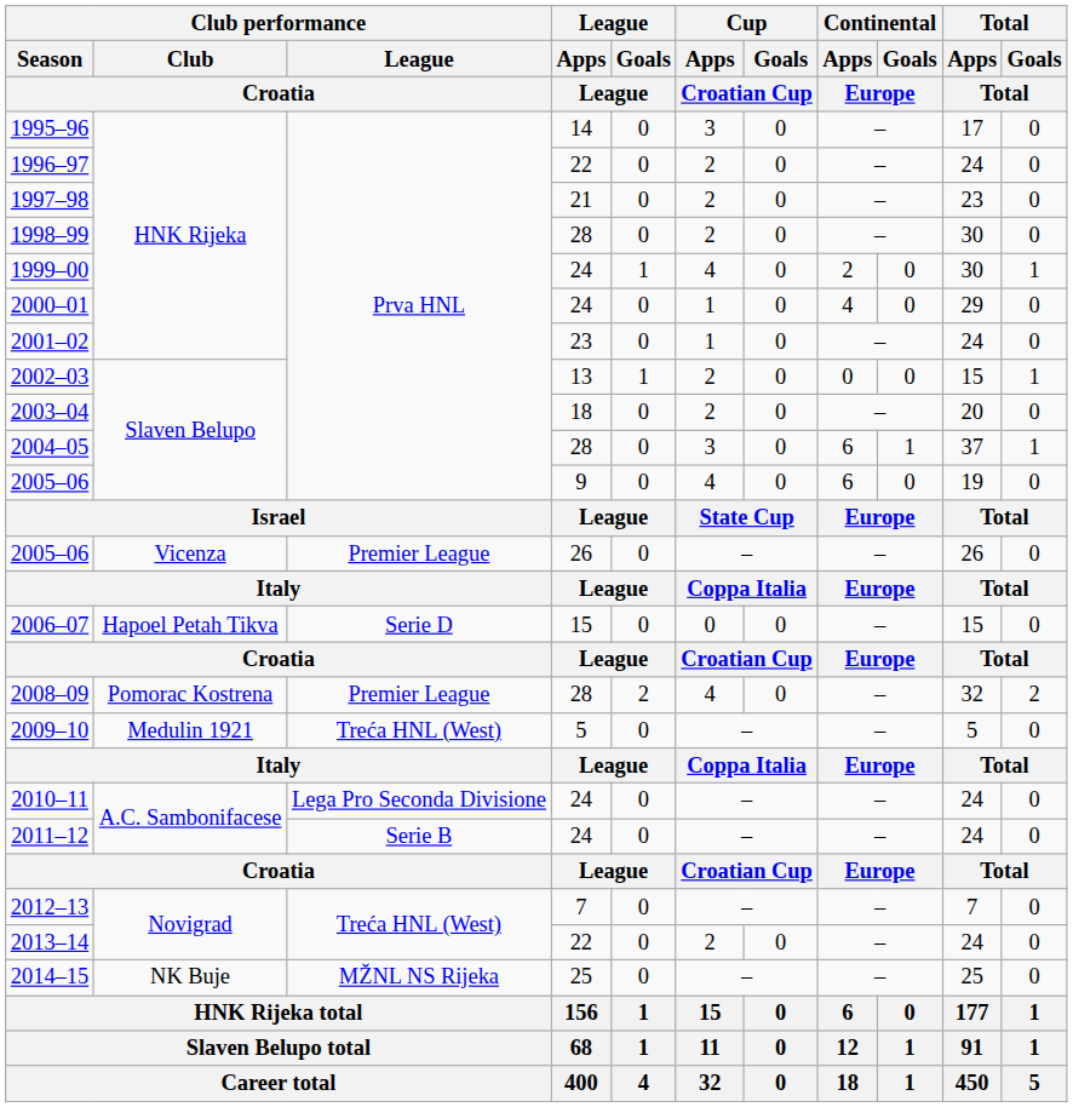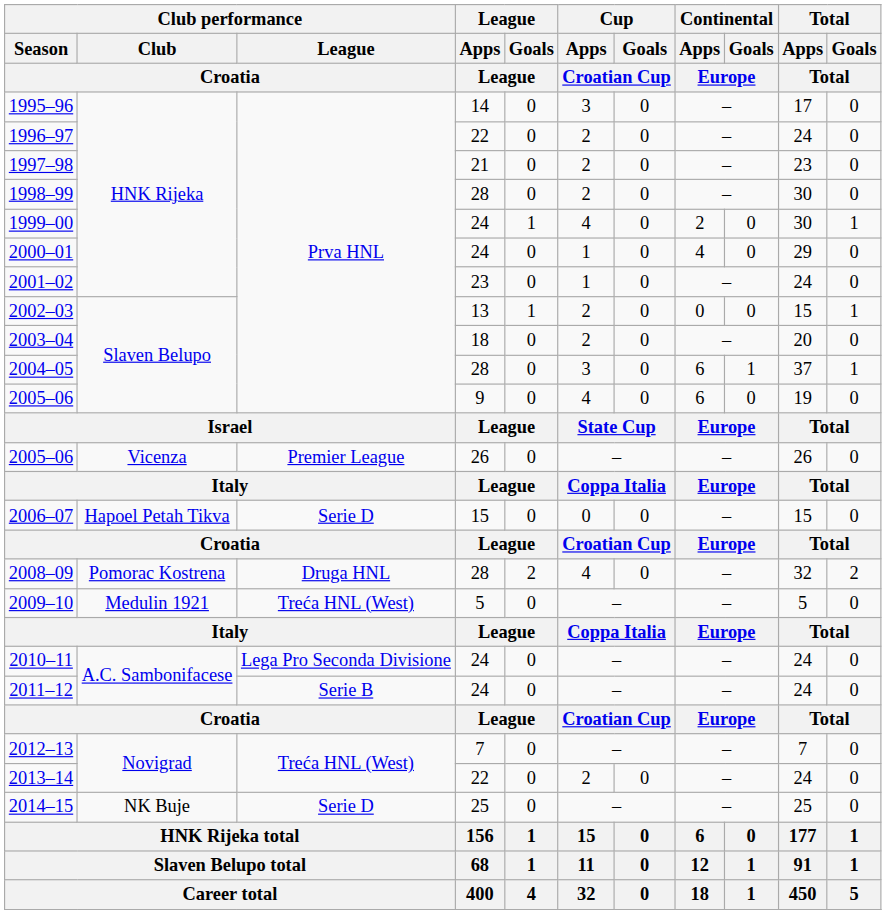 <table class="wikitable" style="text-align:center;">
 <tr>
 <th colspan=3>Club performance</th>
 <th colspan=2>League</th>
 <th colspan=2>Cup</th>
 <th colspan=2>Continental</th>
 <th colspan=2>Total</th>
 </tr>
 <tr>
 <th>Season</th>
 <th>Club</th>
 <th>League</th>
 <th>Apps</th>
 <th>Goals</th>
 <th>Apps</th>
 <th>Goals</th>
 <th>Apps</th>
 <th>Goals</th>
 <th>Apps</th>
 <th>Goals</th>
 </tr>
 <tr>
 <th colspan=3>Croatia</th>
 <th colspan=2>League</th>
 <th colspan=2><a href='#'>Croatian Cup</a></th>
 <th colspan=2><a href='#'>Europe</a></th>
 <th colspan=2>Total</th>
 </tr>
 <tr>
 <td><a href='#'>1995–96</a></td>
 <td rowspan="7"><a href='#'>HNK Rijeka</a></td>
 <td rowspan="11"><a href='#'>Prva HNL</a></td>
 <td>14</td>
 <td>0</td>
 <td>3</td>
 <td>0</td>
 <td colspan="2">–</td>
 <td>17</td>
 <td>0</td>
 </tr>
 <tr>
 <td><a href='#'>1996–97</a></td>
 <td>22</td>
 <td>0</td>
 <td>2</td>
 <td>0</td>
 <td colspan="2">–</td>
 <td>24</td>
 <td>0</td>
 </tr>
 <tr>
 <td><a href='#'>1997–98</a></td>
 <td>21</td>
 <td>0</td>
 <td>2</td>
 <td>0</td>
 <td colspan="2">–</td>
 <td>23</td>
 <td>0</td>
 </tr>
 <tr>
 <td><a href='#'>1998–99</a></td>
 <td>28</td>
 <td>0</td>
 <td>2</td>
 <td>0</td>
 <td colspan="2">–</td>
 <td>30</td>
 <td>0</td>
 </tr>
 <tr>
 <td><a href='#'>1999–00</a></td>
 <td>24</td>
 <td>1</td>
 <td>4</td>
 <td>0</td>
 <td>2</td>
 <td>0</td>
 <td>30</td>
 <td>1</td>
 </tr>
 <tr>
 <td><a href='#'>2000–01</a></td>
 <td>24</td>
 <td>0</td>
 <td>1</td>
 <td>0</td>
 <td>4</td>
 <td>0</td>
 <td>29</td>
 <td>0</td>
 </tr>
 <tr>
 <td><a href='#'>2001–02</a></td>
 <td>23</td>
 <td>0</td>
 <td>1</td>
 <td>0</td>
 <td colspan="2">–</td>
 <td>24</td>
 <td>0</td>
 </tr>
 <tr>
 <td><a href='#'>2002–03</a></td>
 <td rowspan="4"><a href='#'>Slaven Belupo</a></td>
 <td>13</td>
 <td>1</td>
 <td>2</td>
 <td>0</td>
 <td>0</td>
 <td>0</td>
 <td>15</td>
 <td>1</td>
 </tr>
 <tr>
 <td><a href='#'>2003–04</a></td>
 <td>18</td>
 <td>0</td>
 <td>2</td>
 <td>0</td>
 <td colspan="2">–</td>
 <td>20</td>
 <td>0</td>
 </tr>
 <tr>
 <td><a href='#'>2004–05</a></td>
 <td>28</td>
 <td>0</td>
 <td>3</td>
 <td>0</td>
 <td>6</td>
 <td>1</td>
 <td>37</td>
 <td>1</td>
 </tr>
 <tr>
 <td><a href='#'>2005–06</a></td>
 <td>9</td>
 <td>0</td>
 <td>4</td>
 <td>0</td>
 <td>6</td>
 <td>0</td>
 <td>19</td>
 <td>0</td>
 </tr>
 <tr>
 <th colspan=3>Israel</th>
 <th colspan=2>League</th>
 <th colspan=2><a href='#'>State Cup</a></th>
 <th colspan=2><a href='#'>Europe</a></th>
 <th colspan=2>Total</th>
 </tr>
 <tr>
 <td><a href='#'>2005–06</a></td>
 <td rowspan="1"><a href='#'>Vicenza</a></td>
 <td rowspan="1"><a href='#'>Premier League</a></td>
 <td>26</td>
 <td>0</td>
 <td colspan="2">–</td>
 <td colspan="2">–</td>
 <td>26</td>
 <td>0</td>
 </tr>
 <tr>
 <th colspan=3>Italy</th>
 <th colspan=2>League</th>
 <th colspan=2><a href='#'>Coppa Italia</a></th>
 <th colspan=2><a href='#'>Europe</a></th>
 <th colspan=2>Total</th>
 </tr>
 <tr>
 <td><a href='#'>2006–07</a></td>
 <td rowspan="1"><a href='#'>Hapoel Petah Tikva</a></td>
 <td rowspan="1"><a href='#'>Serie D</a></td>
 <td>15</td>
 <td>0</td>
 <td>0</td>
 <td>0</td>
 <td colspan="2">–</td>
 <td>15</td>
 <td>0</td>
 </tr>
 <tr>
 <th colspan=3>Croatia</th>
 <th colspan=2>League</th>
 <th colspan=2><a href='#'>Croatian Cup</a></th>
 <th colspan=2><a href='#'>Europe</a></th>
 <th colspan=2>Total</th>
 </tr>
 <tr>
 <td><a href='#'>2008–09</a></td>
 <td rowspan="1"><a href='#'>Pomorac Kostrena</a></td>
-<td rowspan="1"><a href='#'>Premier League</a></td>
+<td rowspan="1"><a href='#'>Druga HNL</a></td>
 <td>28</td>
 <td>2</td>
 <td>4</td>
 <td>0</td>
 <td colspan="2">–</td>
 <td>32</td>
 <td>2</td>
 </tr>
 <tr>
 <td><a href='#'>2009–10</a></td>
 <td rowspan="1"><a href='#'>Medulin 1921</a></td>
 <td rowspan="1"><a href='#'>Treća HNL (West)</a></td>
 <td>5</td>
 <td>0</td>
 <td colspan="2">–</td>
 <td colspan="2">–</td>
 <td>5</td>
 <td>0</td>
 </tr>
 <tr>
 <th colspan=3>Italy</th>
 <th colspan=2>League</th>
 <th colspan=2><a href='#'>Coppa Italia</a></th>
 <th colspan=2><a href='#'>Europe</a></th>
 <th colspan=2>Total</th>
 </tr>
 <tr>
 <td><a href='#'>2010–11</a></td>
 <td rowspan="2"><a href='#'>A.C. Sambonifacese</a></td>
 <td rowspan="1"><a href='#'>Lega Pro Seconda Divisione</a></td>
 <td>24</td>
 <td>0</td>
 <td colspan="2">–</td>
 <td colspan="2">–</td>
 <td>24</td>
 <td>0</td>
 </tr>
 <tr>
 <td><a href='#'>2011–12</a></td>
 <td rowspan="1"><a href='#'>Serie B</a></td>
 <td>24</td>
 <td>0</td>
 <td colspan="2">–</td>
 <td colspan="2">–</td>
 <td>24</td>
 <td>0</td>
 </tr>
 <tr>
 <th colspan=3>Croatia</th>
 <th colspan=2>League</th>
 <th colspan=2><a href='#'>Croatian Cup</a></th>
 <th colspan=2><a href='#'>Europe</a></th>
 <th colspan=2>Total</th>
 </tr>
 <tr>
 <td><a href='#'>2012–13</a></td>
 <td rowspan="2"><a href='#'>Novigrad</a></td>
 <td rowspan="2"><a href='#'>Treća HNL (West)</a></td>
 <td>7</td>
 <td>0</td>
 <td colspan="2">–</td>
 <td colspan="2">–</td>
 <td>7</td>
 <td>0</td>
 </tr>
 <tr>
 <td><a href='#'>2013–14</a></td>
 <td>22</td>
 <td>0</td>
 <td>2</td>
 <td>0</td>
 <td colspan="2">–</td>
 <td>24</td>
 <td>0</td>
 </tr>
 <tr>
 <td><a href='#'>2014–15</a></td>
 <td rowspan="1">NK Buje</td>
-<td rowspan="1"><a href='#'>MŽNL NS Rijeka</a></td>
+<td rowspan="1"><a href='#'>Serie D</a></td>
 <td>25</td>
 <td>0</td>
 <td colspan="2">–</td>
 <td colspan="2">–</td>
 <td>25</td>
 <td>0</td>
 </tr>
 <tr>
 <th colspan=3>HNK Rijeka total</th>
 <th>156</th>
 <th>1</th>
 <th>15</th>
 <th>0</th>
 <th>6</th>
 <th>0</th>
 <th>177</th>
 <th>1</th>
 </tr>
 <tr>
 <th colspan=3>Slaven Belupo total</th>
 <th>68</th>
 <th>1</th>
 <th>11</th>
 <th>0</th>
 <th>12</th>
 <th>1</th>
 <th>91</th>
 <th>1</th>
 </tr>
 <tr>
 <th colspan=3>Career total</th>
 <th>400</th>
 <th>4</th>
 <th>32</th>
 <th>0</th>
 <th>18</th>
 <th>1</th>
 <th>450</th>
 <th>5</th>
 </tr>
 <tr>
 </tr>
 </table>
